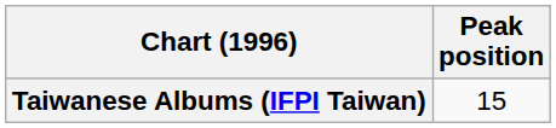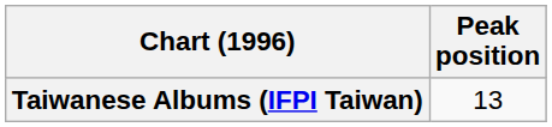 <table class="wikitable plainrowheaders">
 <tr>
 <th scope="col">Chart (1996)</th>
 <th scope="col">Peak<br>position</th>
 </tr>
 <tr>
 <th scope="row">Taiwanese Albums (<a href='#'>IFPI</a> Taiwan)</th>
-<td align="center">15</td>
+<td align="center">13</td>
 </tr>
 </table>
